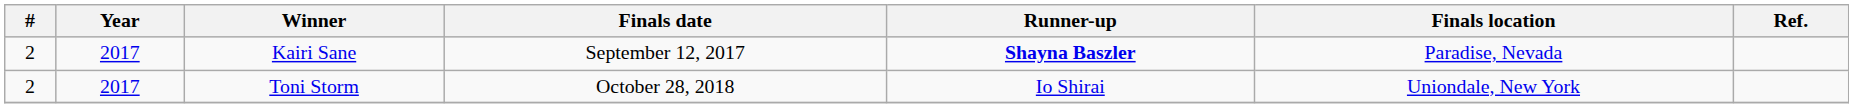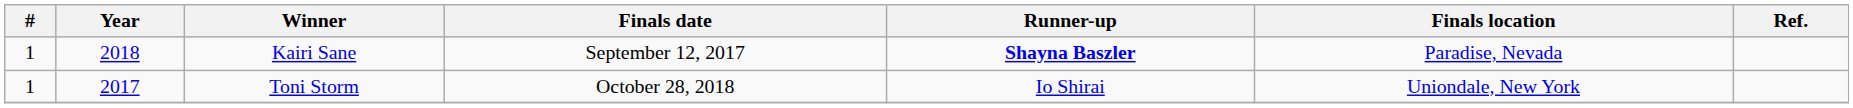 <table class="sortable wikitable succession-box" style="font-size:85%; text-align:center;" width="100%">
 <tr>
 <th>#</th>
 <th>Year</th>
 <th>Winner</th>
 <th>Finals date</th>
 <th>Runner-up</th>
 <th>Finals location</th>
 <th>Ref.</th>
 </tr>
 <tr>
-<td>2</td>
-<td><a href='#'>2017</a></td>
+<td>1</td>
+<td><a href='#'>2018</a></td>
 <td><a href='#'>Kairi Sane</a></td>
 <td>September 12, 2017</td>
 <td><strong><a href='#'>Shayna Baszler</a></strong></td>
 <td><a href='#'>Paradise, Nevada</a></td>
 <td></td>
 </tr>
 <tr>
-<td>2</td>
+<td>1</td>
 <td><a href='#'>2017</a></td>
 <td><a href='#'>Toni Storm</a></td>
 <td>October 28, 2018</td>
 <td><a href='#'>Io Shirai</a></td>
 <td><a href='#'>Uniondale, New York</a></td>
 <td></td>
 </tr>
 <tr>
 </tr>
 </table>
